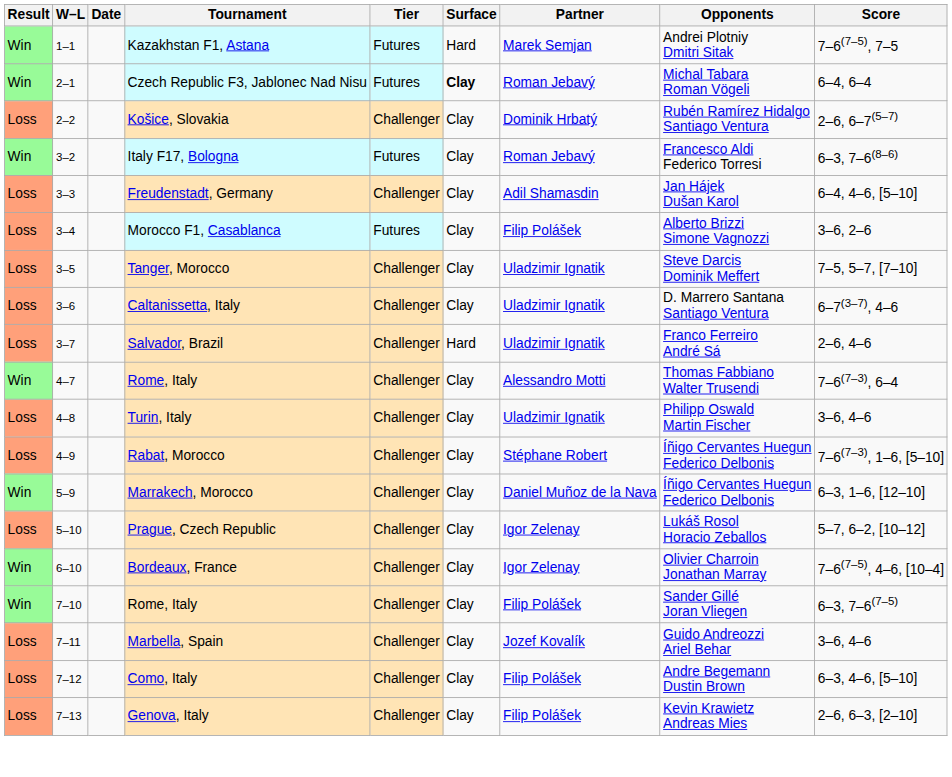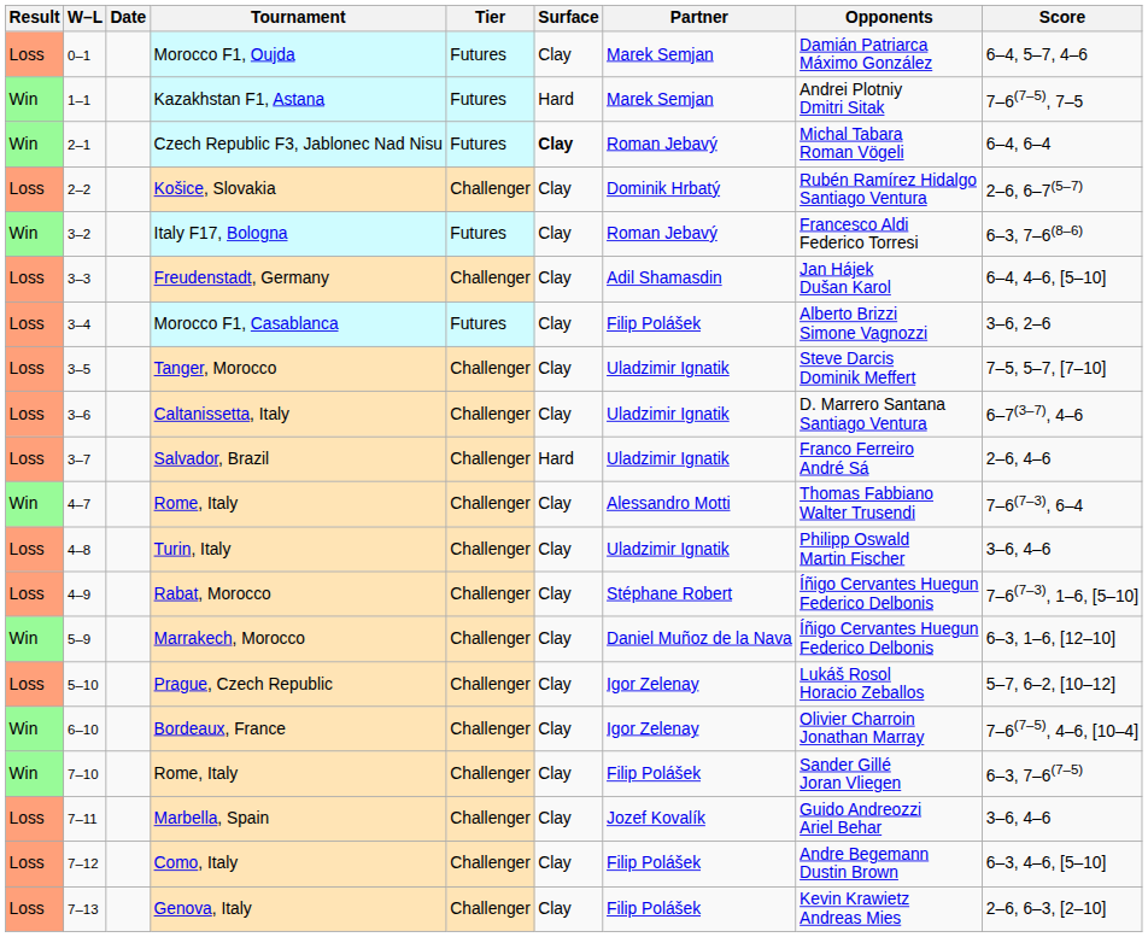 <table class="sortable wikitable">
 <tr>
 <th>Result</th>
 <th class=unsortable>W–L</th>
 <th>Date</th>
 <th>Tournament</th>
 <th>Tier</th>
 <th>Surface</th>
 <th>Partner</th>
 <th>Opponents</th>
 <th class=unsortable>Score</th>
+</tr>
+<tr>
+<td bgcolor="FFA07A">Loss</td>
+<td><small>0–1</small></td>
+<td></td>
+<td style=background:#cffcff>Morocco F1, <a href='#'>Oujda</a></td>
+<td style=background:#cffcff>Futures</td>
+<td>Clay</td>
+<td> <a href='#'>Marek Semjan</a></td>
+<td> <a href='#'>Damián Patriarca</a> <br> <a href='#'>Máximo González</a></td>
+<td>6–4, 5–7, 4–6</td>
 </tr>
 <tr>
 <td bgcolor="98FB98">Win</td>
 <td><small>1–1</small></td>
 <td></td>
 <td style=background:#cffcff>Kazakhstan F1, <a href='#'>Astana</a></td>
 <td style=background:#cffcff>Futures</td>
 <td>Hard</td>
 <td> <a href='#'>Marek Semjan</a></td>
 <td> Andrei Plotniy <br> <a href='#'>Dmitri Sitak</a></td>
 <td>7–6<sup>(7–5)</sup>, 7–5</td>
 </tr>
 <tr>
 <td bgcolor="98FB98">Win</td>
 <td><small>2–1</small></td>
 <td></td>
 <td style=background:#cffcff>Czech Republic F3, Jablonec Nad Nisu</td>
 <td style=background:#cffcff>Futures</td>
 <td><strong>Clay</strong></td>
 <td> <a href='#'>Roman Jebavý</a></td>
 <td> <a href='#'>Michal Tabara</a> <br> <a href='#'>Roman Vögeli</a></td>
 <td>6–4, 6–4</td>
 </tr>
 <tr>
 <td bgcolor="FFA07A">Loss</td>
 <td><small>2–2</small></td>
 <td></td>
 <td style="background:moccasin;"><a href='#'>Košice</a>, Slovakia</td>
 <td style="background:moccasin;">Challenger</td>
 <td>Clay</td>
 <td> <a href='#'>Dominik Hrbatý</a></td>
 <td> <a href='#'>Rubén Ramírez Hidalgo</a> <br> <a href='#'>Santiago Ventura</a></td>
 <td>2–6, 6–7<sup>(5–7)</sup></td>
 </tr>
 <tr>
 <td bgcolor="98FB98">Win</td>
 <td><small>3–2</small></td>
 <td></td>
 <td style=background:#cffcff>Italy F17, <a href='#'>Bologna</a></td>
 <td style=background:#cffcff>Futures</td>
 <td>Clay</td>
 <td> <a href='#'>Roman Jebavý</a></td>
 <td> <a href='#'>Francesco Aldi</a> <br> Federico Torresi</td>
 <td>6–3, 7–6<sup>(8–6)</sup></td>
 </tr>
 <tr>
 <td bgcolor="FFA07A">Loss</td>
 <td><small>3–3</small></td>
 <td></td>
 <td style="background:moccasin;"><a href='#'>Freudenstadt</a>, Germany</td>
 <td style="background:moccasin;">Challenger</td>
 <td>Clay</td>
 <td> <a href='#'>Adil Shamasdin</a></td>
 <td> <a href='#'>Jan Hájek</a> <br> <a href='#'>Dušan Karol</a></td>
 <td>6–4, 4–6, [5–10]</td>
 </tr>
 <tr>
 <td bgcolor="FFA07A">Loss</td>
 <td><small>3–4</small></td>
 <td></td>
 <td style=background:#cffcff>Morocco F1, <a href='#'>Casablanca</a></td>
 <td style=background:#cffcff>Futures</td>
 <td>Clay</td>
 <td> <a href='#'>Filip Polášek</a></td>
 <td> <a href='#'>Alberto Brizzi</a> <br> <a href='#'>Simone Vagnozzi</a></td>
 <td>3–6, 2–6</td>
 </tr>
 <tr>
 <td bgcolor="FFA07A">Loss</td>
 <td><small>3–5</small></td>
 <td></td>
 <td style="background:moccasin;"><a href='#'>Tanger</a>, Morocco</td>
 <td style="background:moccasin;">Challenger</td>
 <td>Clay</td>
 <td> <a href='#'>Uladzimir Ignatik</a></td>
 <td> <a href='#'>Steve Darcis</a> <br> <a href='#'>Dominik Meffert</a></td>
 <td>7–5, 5–7, [7–10]</td>
 </tr>
 <tr>
 <td bgcolor="FFA07A">Loss</td>
 <td><small>3–6</small></td>
 <td></td>
 <td style="background:moccasin;"><a href='#'>Caltanissetta</a>, Italy</td>
 <td style="background:moccasin;">Challenger</td>
 <td>Clay</td>
 <td> <a href='#'>Uladzimir Ignatik</a></td>
 <td> D. Marrero Santana <br> <a href='#'>Santiago Ventura</a></td>
 <td>6–7<sup>(3–7)</sup>, 4–6</td>
 </tr>
 <tr>
 <td bgcolor="FFA07A">Loss</td>
 <td><small>3–7</small></td>
 <td></td>
 <td style="background:moccasin;"><a href='#'>Salvador</a>, Brazil</td>
 <td style="background:moccasin;">Challenger</td>
 <td>Hard</td>
 <td> <a href='#'>Uladzimir Ignatik</a></td>
 <td> <a href='#'>Franco Ferreiro</a> <br> <a href='#'>André Sá</a></td>
 <td>2–6, 4–6</td>
 </tr>
 <tr>
 <td bgcolor="98FB98">Win</td>
 <td><small>4–7</small></td>
 <td></td>
 <td style="background:moccasin;"><a href='#'>Rome</a>, Italy</td>
 <td style="background:moccasin;">Challenger</td>
 <td>Clay</td>
 <td> <a href='#'>Alessandro Motti</a></td>
 <td> <a href='#'>Thomas Fabbiano</a> <br> <a href='#'>Walter Trusendi</a></td>
 <td>7–6<sup>(7–3)</sup>, 6–4</td>
 </tr>
 <tr>
 <td bgcolor="FFA07A">Loss</td>
 <td><small>4–8</small></td>
 <td></td>
 <td style="background:moccasin;"><a href='#'>Turin</a>, Italy</td>
 <td style="background:moccasin;">Challenger</td>
 <td>Clay</td>
 <td> <a href='#'>Uladzimir Ignatik</a></td>
 <td> <a href='#'>Philipp Oswald</a> <br> <a href='#'>Martin Fischer</a></td>
 <td>3–6, 4–6</td>
 </tr>
 <tr>
 <td bgcolor="FFA07A">Loss</td>
 <td><small>4–9</small></td>
 <td></td>
 <td style="background:moccasin;"><a href='#'>Rabat</a>, Morocco</td>
 <td style="background:moccasin;">Challenger</td>
 <td>Clay</td>
 <td> <a href='#'>Stéphane Robert</a></td>
 <td> <a href='#'>Íñigo Cervantes Huegun</a> <br> <a href='#'>Federico Delbonis</a></td>
 <td>7–6<sup>(7–3)</sup>, 1–6, [5–10]</td>
 </tr>
 <tr>
 <td bgcolor="98FB98">Win</td>
 <td><small>5–9</small></td>
 <td></td>
 <td style="background:moccasin;"><a href='#'>Marrakech</a>, Morocco</td>
 <td style="background:moccasin;">Challenger</td>
 <td>Clay</td>
 <td> <a href='#'>Daniel Muñoz de la Nava</a></td>
 <td> <a href='#'>Íñigo Cervantes Huegun</a> <br> <a href='#'>Federico Delbonis</a></td>
 <td>6–3, 1–6, [12–10]</td>
 </tr>
 <tr>
 <td bgcolor="FFA07A">Loss</td>
 <td><small>5–10</small></td>
 <td></td>
 <td style="background:moccasin;"><a href='#'>Prague</a>, Czech Republic</td>
 <td style="background:moccasin;">Challenger</td>
 <td>Clay</td>
 <td> <a href='#'>Igor Zelenay</a></td>
 <td> <a href='#'>Lukáš Rosol</a> <br> <a href='#'>Horacio Zeballos</a></td>
 <td>5–7, 6–2, [10–12]</td>
 </tr>
 <tr>
 <td bgcolor="98FB98">Win</td>
 <td><small>6–10</small></td>
 <td></td>
 <td style="background:moccasin;"><a href='#'>Bordeaux</a>, France</td>
 <td style="background:moccasin;">Challenger</td>
 <td>Clay</td>
 <td> <a href='#'>Igor Zelenay</a></td>
 <td> <a href='#'>Olivier Charroin</a> <br> <a href='#'>Jonathan Marray</a></td>
 <td>7–6<sup>(7–5)</sup>, 4–6, [10–4]</td>
 </tr>
 <tr>
 <td bgcolor="98FB98">Win</td>
 <td><small>7–10</small></td>
 <td></td>
 <td style="background:moccasin;">Rome, Italy</td>
 <td style="background:moccasin;">Challenger</td>
 <td>Clay</td>
 <td> <a href='#'>Filip Polášek</a></td>
 <td> <a href='#'>Sander Gillé</a> <br> <a href='#'>Joran Vliegen</a></td>
 <td>6–3, 7–6<sup>(7–5)</sup></td>
 </tr>
 <tr>
 <td bgcolor="FFA07A">Loss</td>
 <td><small>7–11</small></td>
 <td></td>
 <td style="background:moccasin;"><a href='#'>Marbella</a>, Spain</td>
 <td style="background:moccasin;">Challenger</td>
 <td>Clay</td>
 <td> <a href='#'>Jozef Kovalík</a></td>
 <td> <a href='#'>Guido Andreozzi</a> <br> <a href='#'>Ariel Behar</a></td>
 <td>3–6, 4–6</td>
 </tr>
 <tr>
 <td bgcolor="FFA07A">Loss</td>
 <td><small>7–12</small></td>
 <td></td>
 <td style="background:moccasin;"><a href='#'>Como</a>, Italy</td>
 <td style="background:moccasin;">Challenger</td>
 <td>Clay</td>
 <td> <a href='#'>Filip Polášek</a></td>
 <td> <a href='#'>Andre Begemann</a> <br> <a href='#'>Dustin Brown</a></td>
 <td>6–3, 4–6, [5–10]</td>
 </tr>
 <tr>
 <td bgcolor="FFA07A">Loss</td>
 <td><small>7–13</small></td>
 <td></td>
 <td style="background:moccasin;"><a href='#'>Genova</a>, Italy</td>
 <td style="background:moccasin;">Challenger</td>
 <td>Clay</td>
 <td> <a href='#'>Filip Polášek</a></td>
 <td> <a href='#'>Kevin Krawietz</a> <br> <a href='#'>Andreas Mies</a></td>
 <td>2–6, 6–3, [2–10]</td>
 </tr>
 </table>
